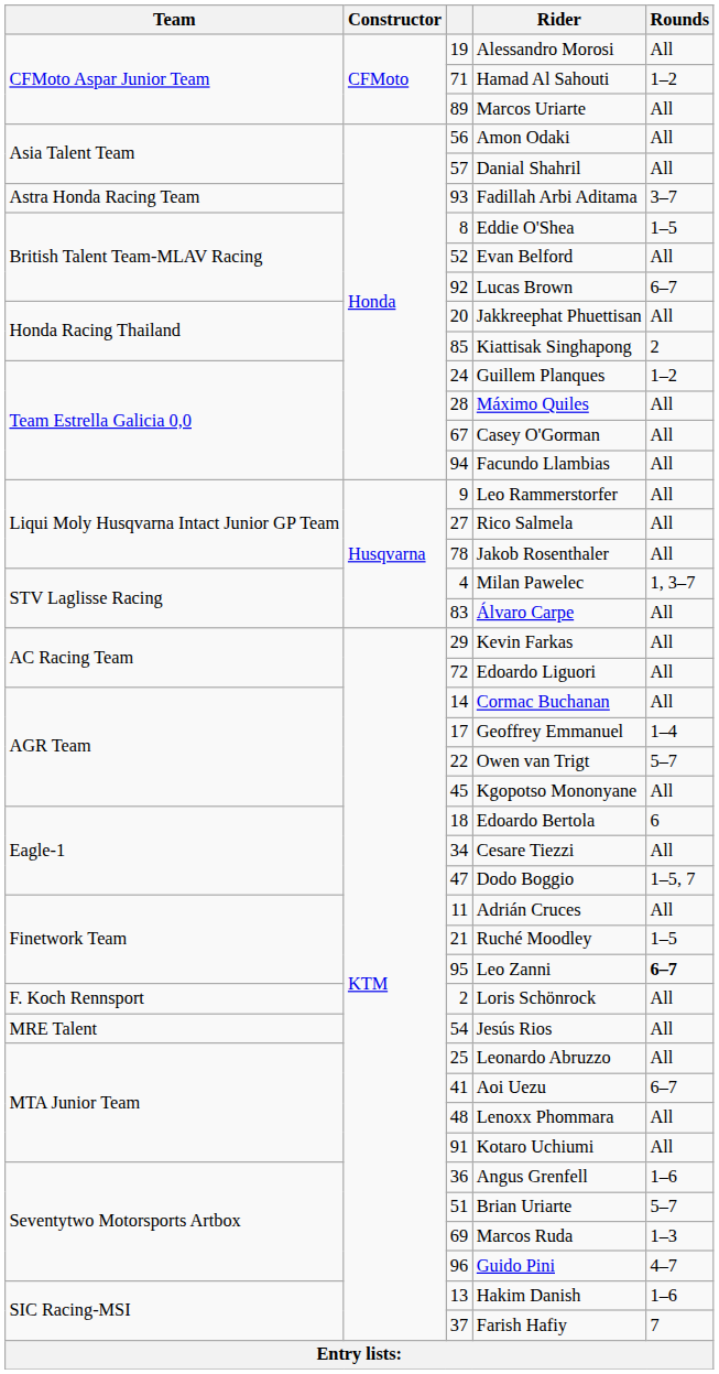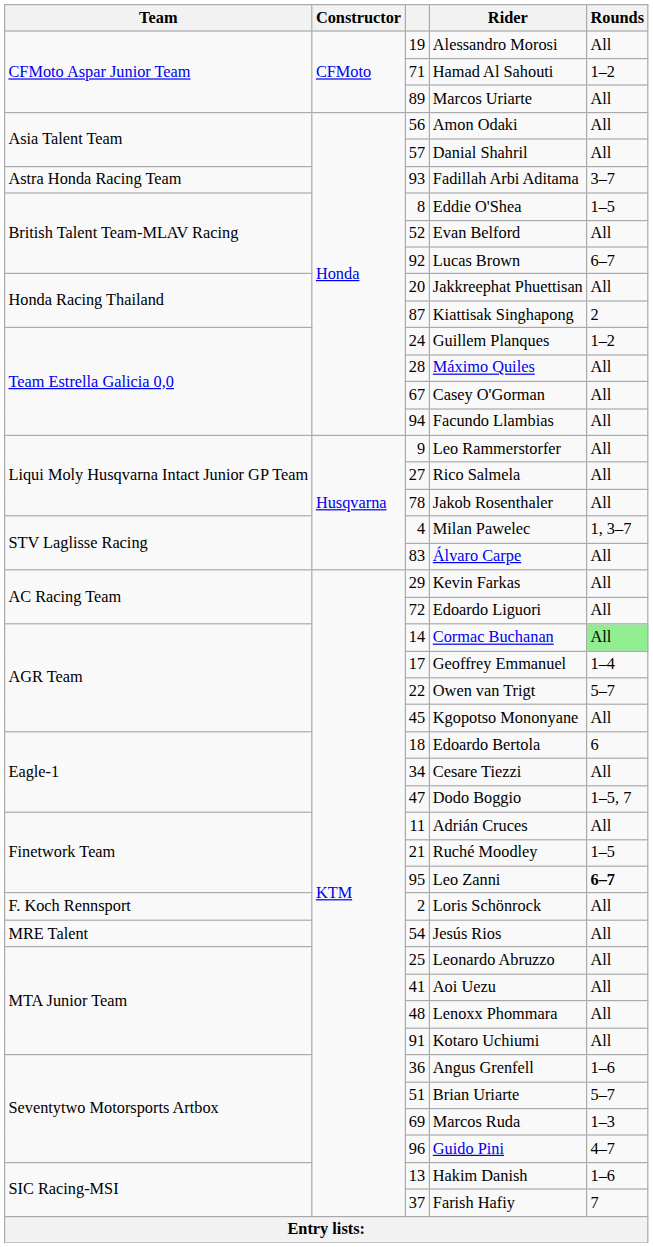 <table class="wikitable" style="font-size:85%;">
 <tr>
 <th>Team</th>
 <th>Constructor</th>
 <th></th>
 <th>Rider</th>
 <th>Rounds</th>
 </tr>
 <tr>
 <td rowspan="3"> <a href='#'>CFMoto Aspar Junior Team</a></td>
 <td rowspan="3"><a href='#'>CFMoto</a></td>
 <td align="right">19</td>
 <td> Alessandro Morosi</td>
 <td>All</td>
 </tr>
 <tr>
 <td align="right">71</td>
 <td> Hamad Al Sahouti</td>
 <td>1–2</td>
 </tr>
 <tr>
 <td align="right">89</td>
 <td> Marcos Uriarte</td>
 <td>All</td>
 </tr>
 <tr>
 <td rowspan="2"> Asia Talent Team</td>
 <td rowspan="12"><a href='#'>Honda</a></td>
 <td align="right">56</td>
 <td> Amon Odaki</td>
 <td>All</td>
 </tr>
 <tr>
 <td align="right">57</td>
 <td> Danial Shahril</td>
 <td>All</td>
 </tr>
 <tr>
 <td> Astra Honda Racing Team</td>
 <td align="right">93</td>
 <td> Fadillah Arbi Aditama</td>
 <td>3–7</td>
 </tr>
 <tr>
 <td rowspan="3"> British Talent Team-MLAV Racing</td>
 <td align="right">8</td>
 <td> Eddie O'Shea</td>
 <td>1–5</td>
 </tr>
 <tr>
 <td align="right">52</td>
 <td> Evan Belford</td>
 <td>All</td>
 </tr>
 <tr>
 <td align="right">92</td>
 <td> Lucas Brown</td>
 <td>6–7</td>
 </tr>
 <tr>
 <td rowspan="2"> Honda Racing Thailand</td>
 <td align="right">20</td>
 <td> Jakkreephat Phuettisan</td>
 <td>All</td>
 </tr>
 <tr>
-<td align="right">85</td>
+<td align="right">87</td>
 <td> Kiattisak Singhapong</td>
 <td>2</td>
 </tr>
 <tr>
 <td rowspan="4"> <a href='#'>Team Estrella Galicia 0,0</a></td>
 <td align="right">24</td>
 <td> Guillem Planques</td>
 <td>1–2</td>
 </tr>
 <tr>
 <td align="right">28</td>
 <td> <a href='#'>Máximo Quiles</a></td>
 <td>All</td>
 </tr>
 <tr>
 <td align="right">67</td>
 <td> Casey O'Gorman</td>
 <td>All</td>
 </tr>
 <tr>
 <td align="right">94</td>
 <td> Facundo Llambias</td>
 <td>All</td>
 </tr>
 <tr>
 <td rowspan="3"> Liqui Moly Husqvarna Intact Junior GP Team</td>
 <td rowspan="5"><a href='#'>Husqvarna</a></td>
 <td align="right">9</td>
 <td> Leo Rammerstorfer</td>
 <td>All</td>
 </tr>
 <tr>
 <td align="right">27</td>
 <td> Rico Salmela</td>
 <td>All</td>
 </tr>
 <tr>
 <td align="right">78</td>
 <td> Jakob Rosenthaler</td>
 <td>All</td>
 </tr>
 <tr>
 <td rowspan="2"> STV Laglisse Racing</td>
 <td align="right">4</td>
 <td> Milan Pawelec</td>
 <td>1, 3–7</td>
 </tr>
 <tr>
 <td align="right">83</td>
 <td> <a href='#'>Álvaro Carpe</a></td>
 <td>All</td>
 </tr>
 <tr>
 <td rowspan="2"> AC Racing Team</td>
 <td rowspan="24"><a href='#'>KTM</a></td>
 <td align="right">29</td>
 <td> Kevin Farkas</td>
 <td>All</td>
 </tr>
 <tr>
 <td align="right">72</td>
 <td> Edoardo Liguori</td>
 <td>All</td>
 </tr>
 <tr>
 <td rowspan="4"> AGR Team</td>
 <td align="right">14</td>
 <td> <a href='#'>Cormac Buchanan</a></td>
-<td>All</td>
+<td style="background: lightgreen;">All</td>
 </tr>
 <tr>
 <td align="right">17</td>
 <td> Geoffrey Emmanuel</td>
 <td>1–4</td>
 </tr>
 <tr>
 <td align="right">22</td>
 <td> Owen van Trigt</td>
 <td>5–7</td>
 </tr>
 <tr>
 <td align="right">45</td>
 <td> Kgopotso Mononyane</td>
 <td>All</td>
 </tr>
 <tr>
 <td rowspan="3"> Eagle-1</td>
 <td align="right">18</td>
 <td> Edoardo Bertola</td>
 <td>6</td>
 </tr>
 <tr>
 <td align="right">34</td>
 <td> Cesare Tiezzi</td>
 <td>All</td>
 </tr>
 <tr>
 <td align="right">47</td>
 <td> Dodo Boggio</td>
 <td>1–5, 7</td>
 </tr>
 <tr>
 <td rowspan="3"> Finetwork Team</td>
 <td align="right">11</td>
 <td> Adrián Cruces</td>
 <td>All</td>
 </tr>
 <tr>
 <td align="right">21</td>
 <td> Ruché Moodley</td>
 <td>1–5</td>
 </tr>
 <tr>
 <td align="right">95</td>
 <td> Leo Zanni</td>
 <td><strong>6–7</strong></td>
 </tr>
 <tr>
 <td> F. Koch Rennsport</td>
 <td align="right">2</td>
 <td> Loris Schönrock</td>
 <td>All</td>
 </tr>
 <tr>
 <td> MRE Talent</td>
 <td align="right">54</td>
 <td> Jesús Rios</td>
 <td>All</td>
 </tr>
 <tr>
 <td rowspan="4"> MTA Junior Team</td>
 <td align="right">25</td>
 <td> Leonardo Abruzzo</td>
 <td>All</td>
 </tr>
 <tr>
 <td align="right">41</td>
 <td> Aoi Uezu</td>
-<td>6–7</td>
+<td>All</td>
 </tr>
 <tr>
 <td align="right">48</td>
 <td> Lenoxx Phommara</td>
 <td>All</td>
 </tr>
 <tr>
 <td align="right">91</td>
 <td> Kotaro Uchiumi</td>
 <td>All</td>
 </tr>
 <tr>
 <td rowspan="4"> Seventytwo Motorsports Artbox</td>
 <td align="right">36</td>
 <td> Angus Grenfell</td>
 <td>1–6</td>
 </tr>
 <tr>
 <td align="right">51</td>
 <td> Brian Uriarte</td>
 <td>5–7</td>
 </tr>
 <tr>
 <td align="right">69</td>
 <td> Marcos Ruda</td>
 <td>1–3</td>
 </tr>
 <tr>
 <td align="right">96</td>
 <td> <a href='#'>Guido Pini</a></td>
 <td>4–7</td>
 </tr>
 <tr>
 <td rowspan=2> SIC Racing-MSI</td>
 <td align="right">13</td>
 <td> Hakim Danish</td>
 <td>1–6</td>
 </tr>
 <tr>
 <td align="right">37</td>
 <td> Farish Hafiy</td>
 <td>7</td>
 </tr>
 <tr>
 <th colspan="5">Entry lists:</th>
 </tr>
 </table>
